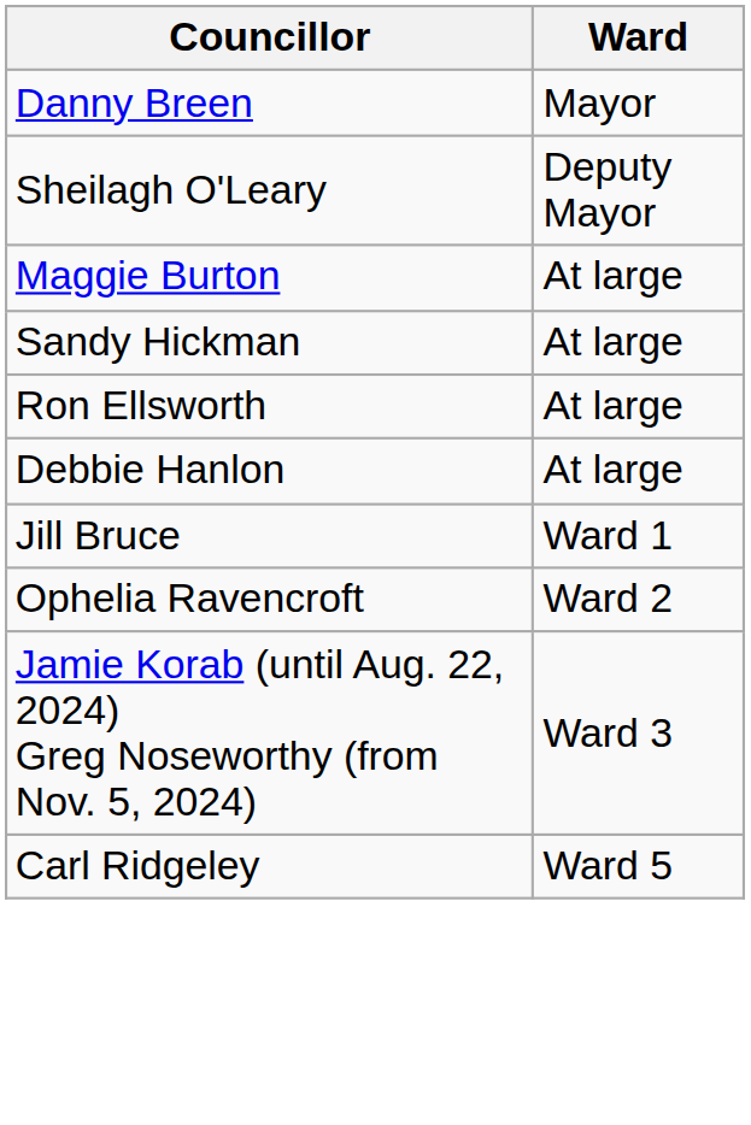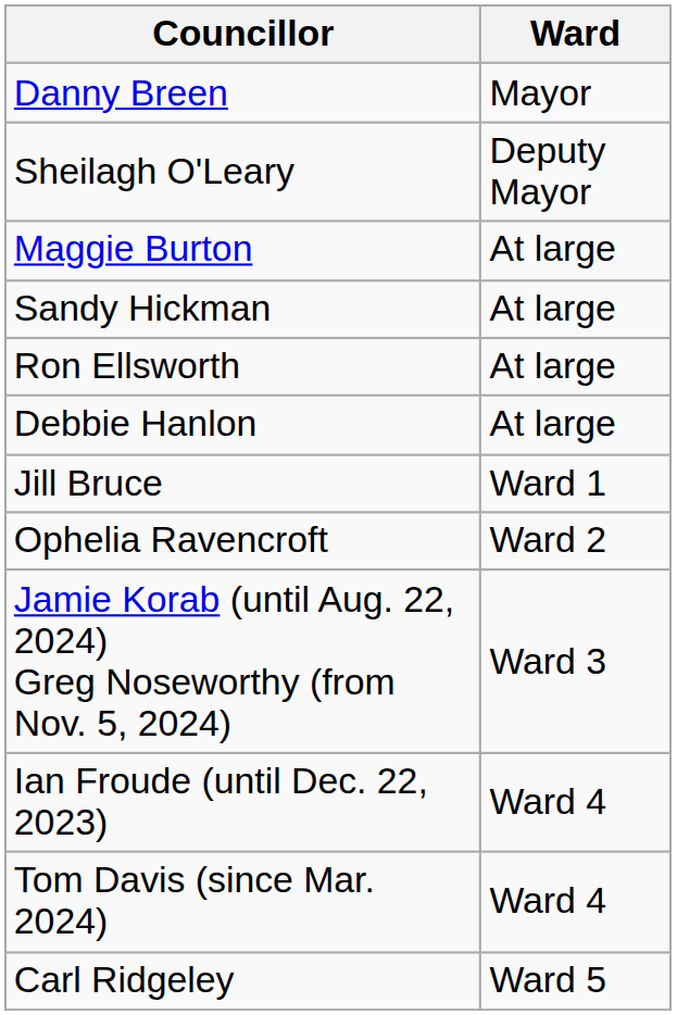 <table class="wikitable">
 <tr>
 <th bgcolor="#DDDDFF" width="200px">Councillor</th>
 <th bgcolor="#DDDDFF" width="75px">Ward</th>
 </tr>
 <tr>
 <td><a href='#'>Danny Breen</a></td>
 <td>Mayor</td>
 </tr>
 <tr>
 <td>Sheilagh O'Leary</td>
 <td>Deputy Mayor</td>
 </tr>
 <tr>
 <td><a href='#'>Maggie Burton</a></td>
 <td>At large</td>
 </tr>
 <tr>
 <td>Sandy Hickman</td>
 <td>At large</td>
 </tr>
 <tr>
 <td>Ron Ellsworth</td>
 <td>At large</td>
 </tr>
 <tr>
 <td>Debbie Hanlon</td>
 <td>At large</td>
 </tr>
 <tr>
 <td>Jill Bruce</td>
 <td>Ward 1</td>
 </tr>
 <tr>
 <td>Ophelia Ravencroft</td>
 <td>Ward 2</td>
 </tr>
 <tr>
 <td><a href='#'>Jamie Korab</a> (until Aug. 22, 2024) <br> Greg Noseworthy (from Nov. 5, 2024)</td>
 <td>Ward 3</td>
 </tr>
 <tr>
+<td>Ian Froude (until Dec. 22, 2023)</td>
+<td>Ward 4</td>
+</tr>
+<tr>
+<td>Tom Davis (since Mar. 2024)</td>
+<td>Ward 4</td>
+</tr>
+<tr>
 <td>Carl Ridgeley</td>
 <td>Ward 5</td>
 </tr>
 </table>
